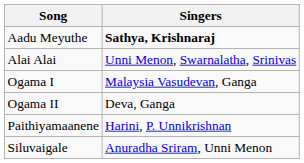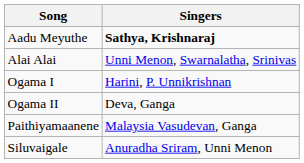 <table class="wikitable" style="font-size: 95%;">
 <tr>
 <th>Song</th>
 <th>Singers</th>
 </tr>
 <tr>
 <td>Aadu Meyuthe</td>
 <td><strong>Sathya, Krishnaraj</strong></td>
 </tr>
 <tr>
 <td>Alai Alai</td>
 <td><a href='#'>Unni Menon</a>, <a href='#'>Swarnalatha</a>, <a href='#'>Srinivas</a></td>
 </tr>
 <tr>
 <td>Ogama I</td>
-<td><a href='#'>Malaysia Vasudevan</a>, Ganga</td>
+<td><a href='#'>Harini</a>, <a href='#'>P. Unnikrishnan</a></td>
 </tr>
 <tr>
 <td>Ogama II</td>
 <td>Deva, Ganga</td>
 </tr>
 <tr>
 <td>Paithiyamaanene</td>
-<td><a href='#'>Harini</a>, <a href='#'>P. Unnikrishnan</a></td>
+<td><a href='#'>Malaysia Vasudevan</a>, Ganga</td>
 </tr>
 <tr>
 <td>Siluvaigale</td>
 <td><a href='#'>Anuradha Sriram</a>, Unni Menon</td>
 </tr>
 </table>
